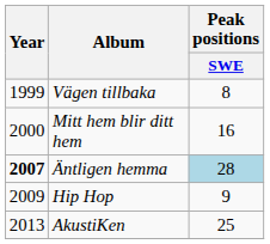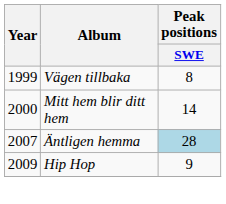 <table class="wikitable">
 <tr>
 <th align="center" rowspan="2" width="10">Year</th>
 <th align="center" rowspan="2" width="120">Album</th>
 <th align="center" colspan="1" width="20">Peak positions</th>
 </tr>
 <tr>
 <th scope="col" style="width:3em;font-size:90%;"><a href='#'>SWE</a><br></th>
 </tr>
 <tr>
 <td style="text-align:center;">1999</td>
 <td><em>Vägen tillbaka</em></td>
 <td style="text-align:center;">8</td>
 </tr>
 <tr>
 <td style="text-align:center;">2000</td>
 <td><em>Mitt hem blir ditt hem</em></td>
-<td style="text-align:center;">16</td>
+<td style="text-align:center;">14</td>
 </tr>
 <tr>
-<td style="text-align:center;"><strong>2007</strong></td>
+<td style="text-align:center;">2007</td>
 <td><em>Äntligen hemma</em></td>
 <td style="background: lightblue; text-align:center;">28</td>
 </tr>
 <tr>
 <td style="text-align:center;">2009</td>
 <td><em>Hip Hop</em></td>
 <td style="text-align:center;">9</td>
 </tr>
 <tr>
-<td style="text-align:center;">2013</td>
-<td><em>AkustiKen</em> </td>
-<td style="text-align:center;">25</td>
-</tr>
-<tr>
 </tr>
 </table>
